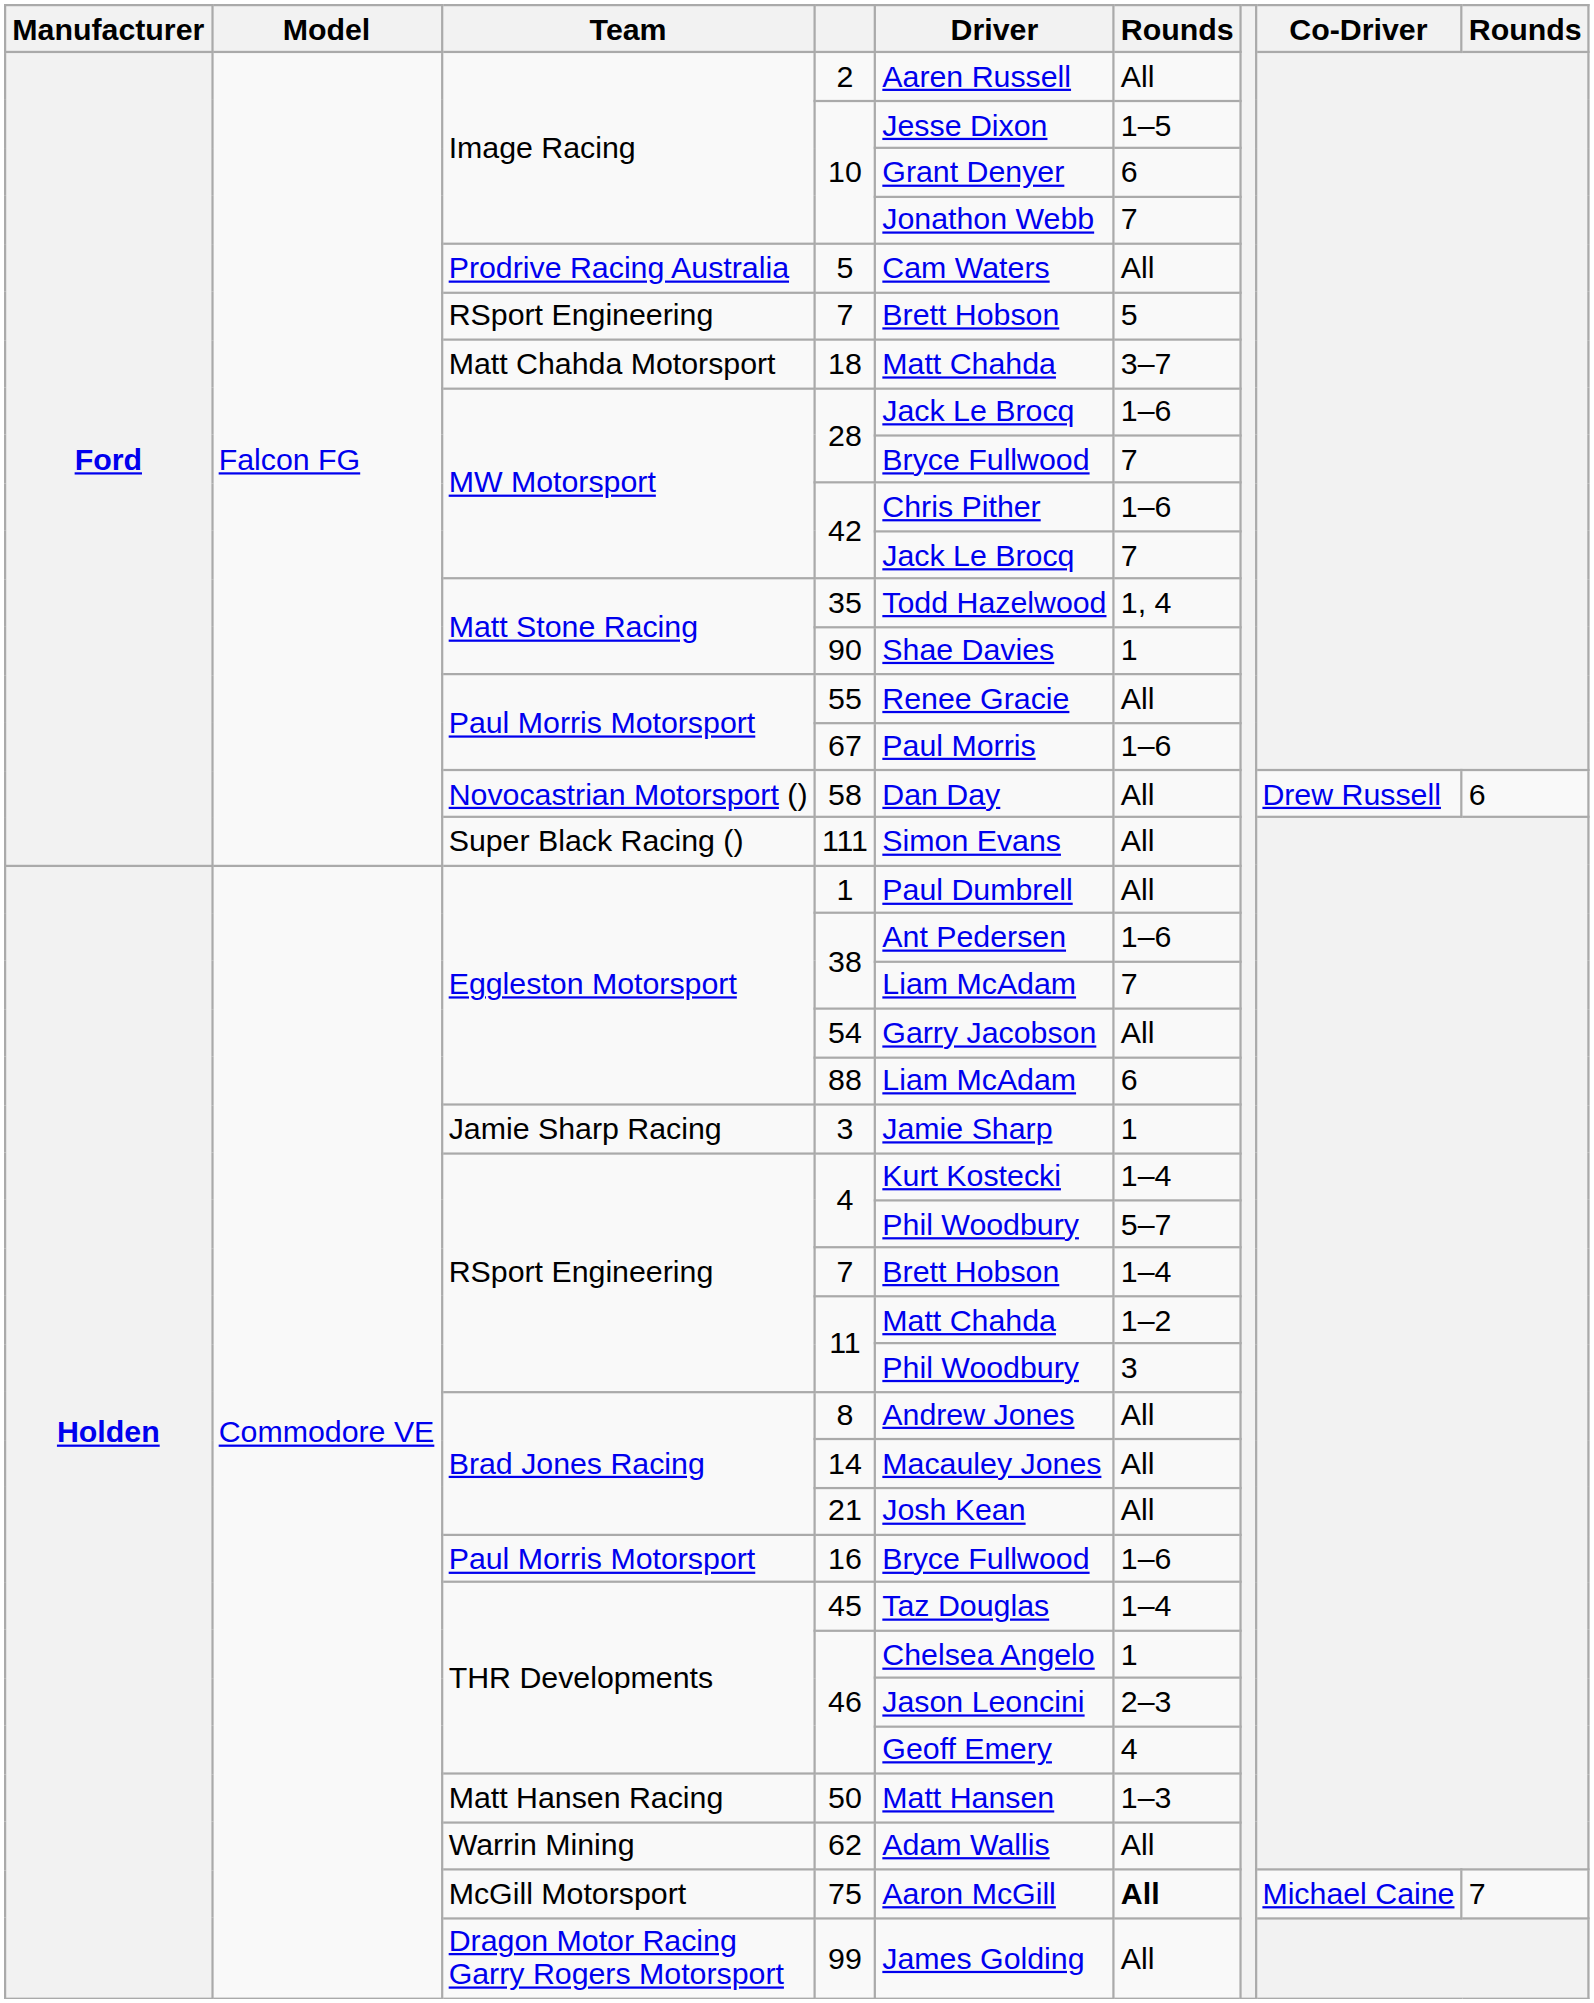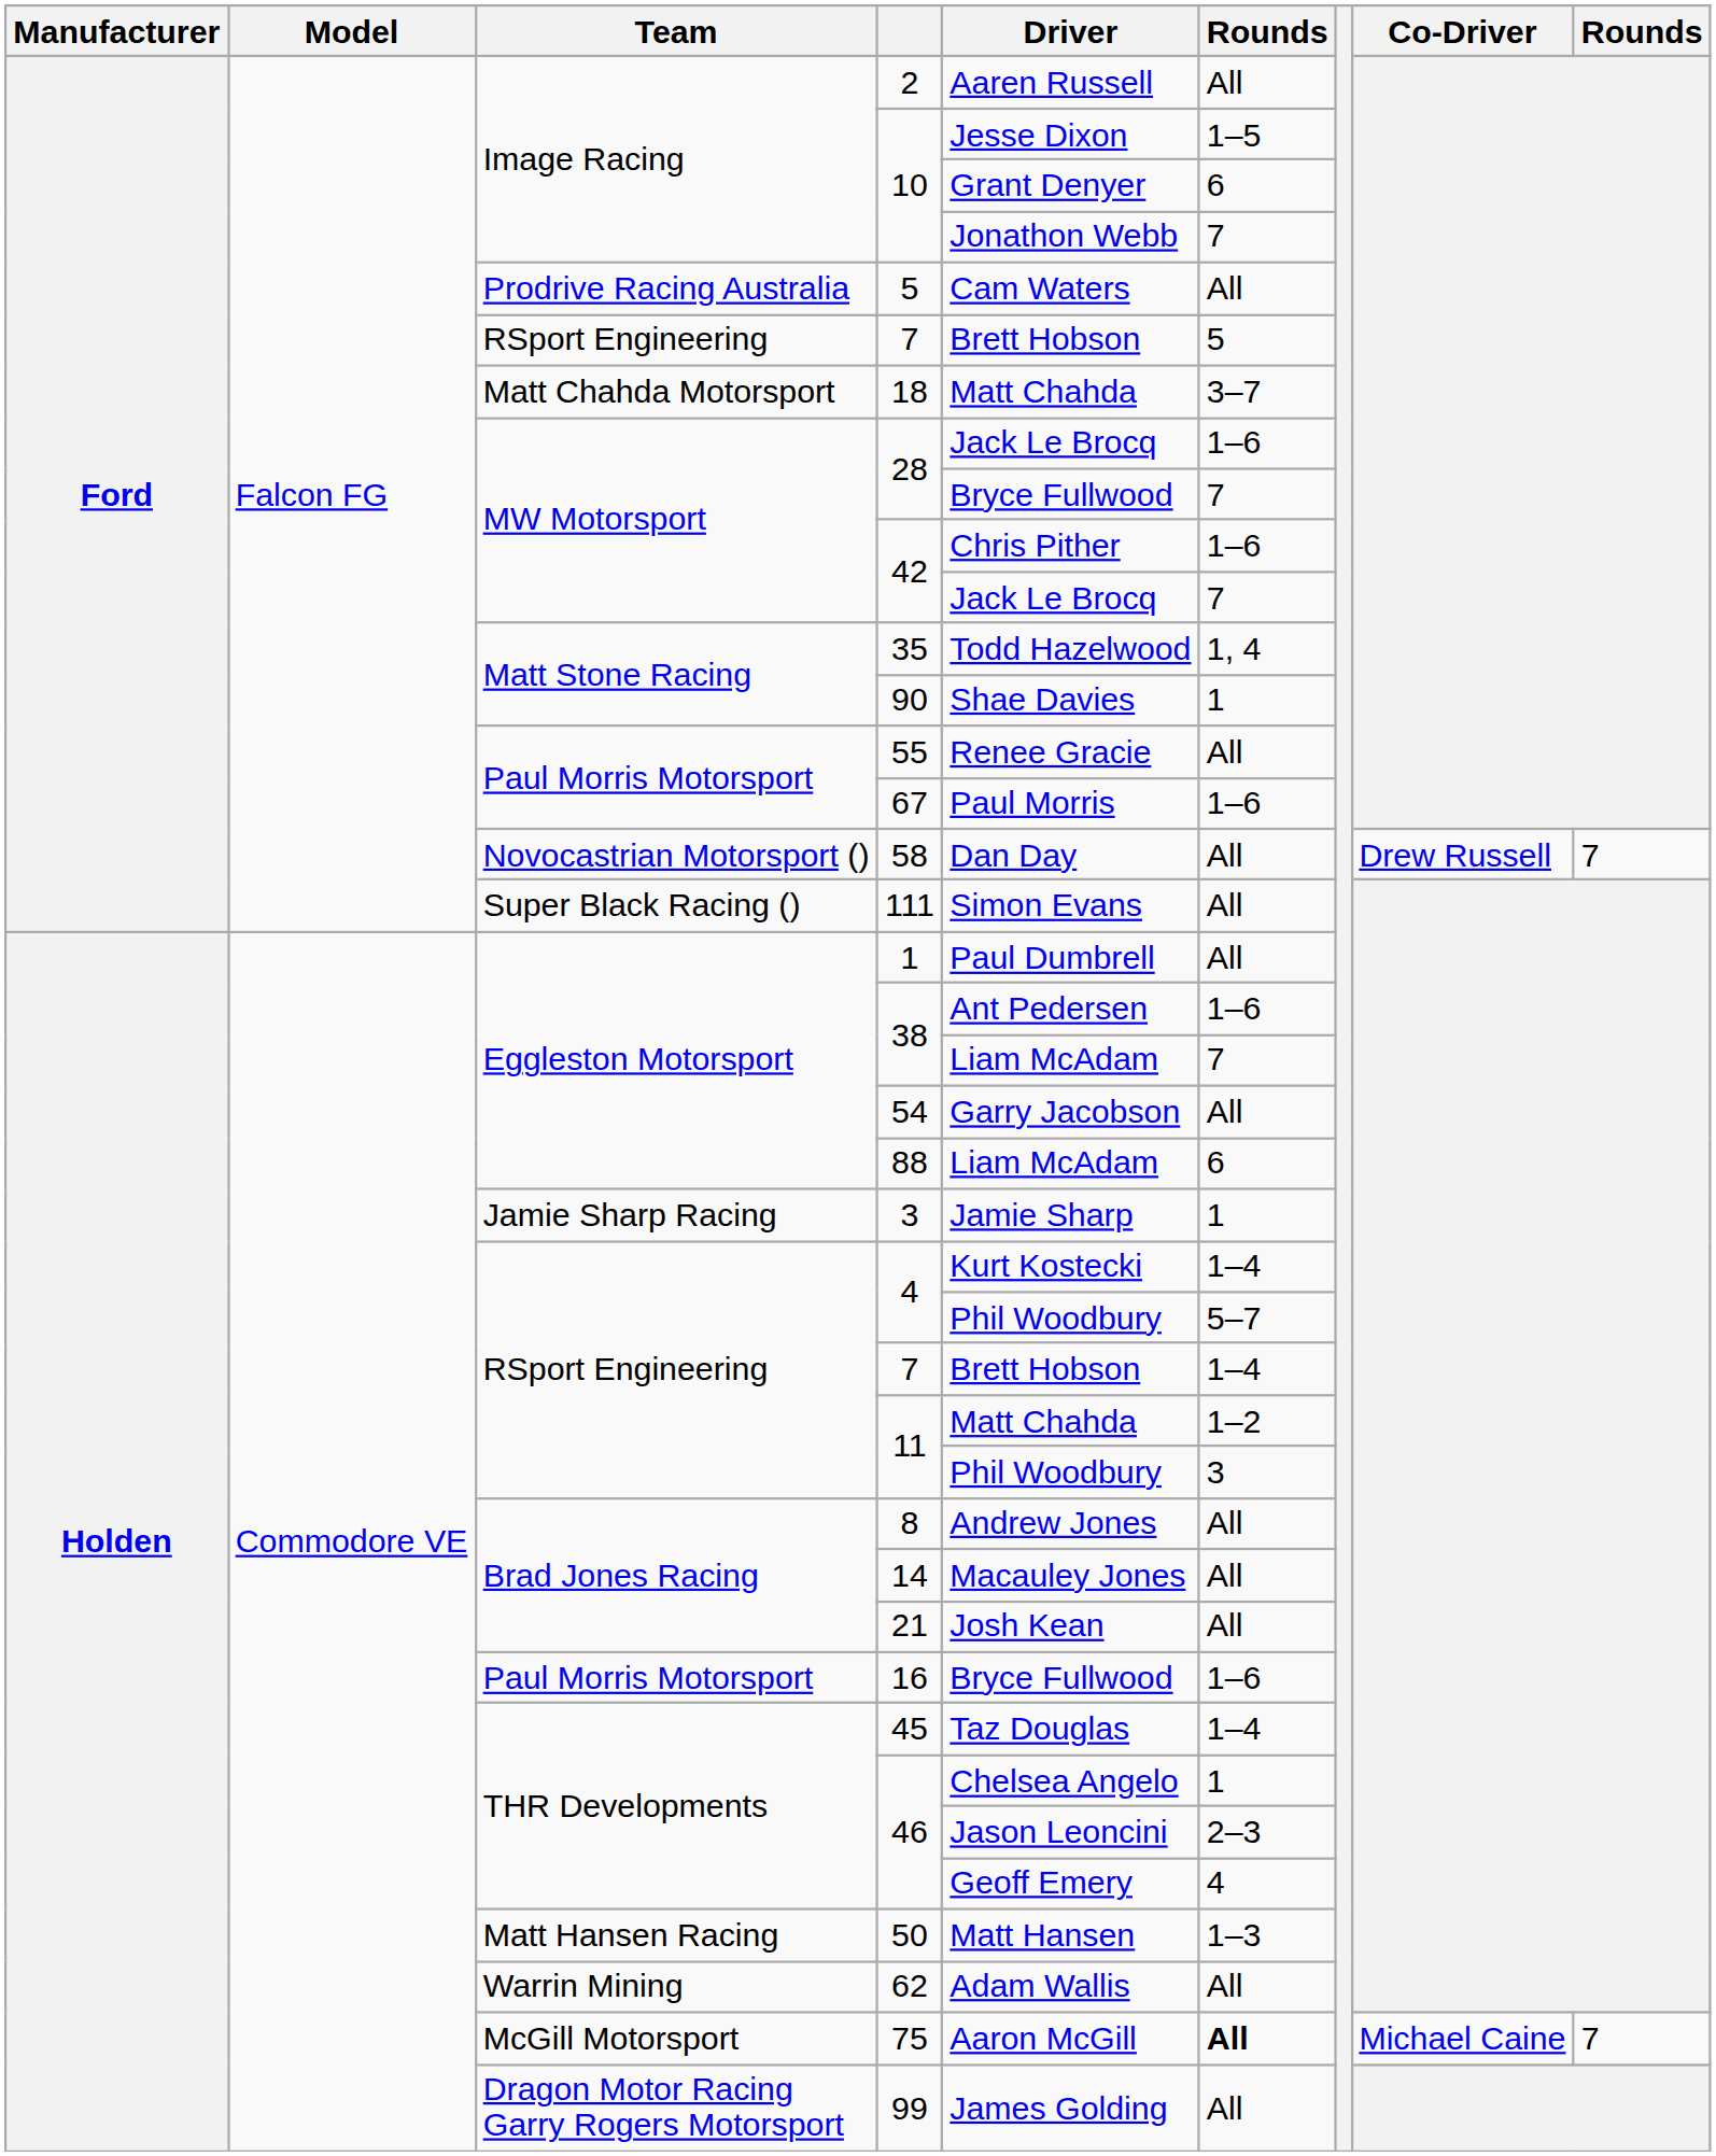 <table class="wikitable" style="font-size: 85%">
 <tr>
 <th>Manufacturer</th>
 <th>Model</th>
 <th>Team</th>
 <th valign="middle"></th>
 <th>Driver</th>
 <th>Rounds</th>
 <th rowspan=41></th>
 <th>Co-Driver</th>
 <th>Rounds</th>
 </tr>
 <tr>
 <th rowspan=17><a href='#'>Ford</a></th>
 <td rowspan=17><a href='#'>Falcon FG</a></td>
 <td rowspan=4>Image Racing</td>
 <td align="middle">2</td>
 <td> <a href='#'>Aaren Russell</a></td>
 <td>All</td>
 <th rowspan=15 colspan=2></th>
 </tr>
 <tr>
 <td align="middle" rowspan=3>10</td>
 <td> <a href='#'>Jesse Dixon</a></td>
 <td>1–5</td>
 </tr>
 <tr>
 <td> <a href='#'>Grant Denyer</a></td>
 <td>6</td>
 </tr>
 <tr>
 <td> <a href='#'>Jonathon Webb</a></td>
 <td>7</td>
 </tr>
 <tr>
 <td><a href='#'>Prodrive Racing Australia</a></td>
 <td align="middle">5</td>
 <td> <a href='#'>Cam Waters</a></td>
 <td>All</td>
 </tr>
 <tr>
 <td>RSport Engineering</td>
 <td align="middle">7</td>
 <td> <a href='#'>Brett Hobson</a></td>
 <td>5</td>
 </tr>
 <tr>
 <td>Matt Chahda Motorsport</td>
 <td align="middle">18</td>
 <td> <a href='#'>Matt Chahda</a></td>
 <td>3–7</td>
 </tr>
 <tr>
 <td rowspan=4><a href='#'>MW Motorsport</a></td>
 <td align="middle" rowspan=2>28</td>
 <td> <a href='#'>Jack Le Brocq</a></td>
 <td>1–6</td>
 </tr>
 <tr>
 <td> <a href='#'>Bryce Fullwood</a></td>
 <td>7</td>
 </tr>
 <tr>
 <td align="middle" rowspan=2>42</td>
 <td> <a href='#'>Chris Pither</a></td>
 <td>1–6</td>
 </tr>
 <tr>
 <td> <a href='#'>Jack Le Brocq</a></td>
 <td>7</td>
 </tr>
 <tr>
 <td rowspan=2><a href='#'>Matt Stone Racing</a></td>
 <td align="middle">35</td>
 <td> <a href='#'>Todd Hazelwood</a></td>
 <td>1, 4</td>
 </tr>
 <tr>
 <td align="middle">90</td>
 <td> <a href='#'>Shae Davies</a></td>
 <td>1</td>
 </tr>
 <tr>
 <td rowspan=2><a href='#'>Paul Morris Motorsport</a></td>
 <td align="middle">55</td>
 <td> <a href='#'>Renee Gracie</a></td>
 <td>All</td>
 </tr>
 <tr>
 <td align="middle">67</td>
 <td> <a href='#'>Paul Morris</a></td>
 <td>1–6</td>
 </tr>
 <tr>
 <td><a href='#'>Novocastrian Motorsport</a> ()</td>
 <td align="middle">58</td>
 <td> <a href='#'>Dan Day</a></td>
 <td>All</td>
 <td> <a href='#'>Drew Russell</a></td>
-<td>6</td>
+<td>7</td>
 </tr>
 <tr>
 <td>Super Black Racing ()</td>
 <td align="middle">111</td>
 <td> <a href='#'>Simon Evans</a></td>
 <td>All</td>
 <th rowspan=22 colspan=2></th>
 </tr>
 <tr>
 <th rowspan=23><a href='#'>Holden</a></th>
 <td rowspan=23><a href='#'>Commodore VE</a></td>
 <td rowspan=5><a href='#'>Eggleston Motorsport</a></td>
 <td align="middle">1</td>
 <td> <a href='#'>Paul Dumbrell</a></td>
 <td>All</td>
 </tr>
 <tr>
 <td align="middle" rowspan=2>38</td>
 <td> <a href='#'>Ant Pedersen</a></td>
 <td>1–6</td>
 </tr>
 <tr>
 <td> <a href='#'>Liam McAdam</a></td>
 <td>7</td>
 </tr>
 <tr>
 <td align="middle">54</td>
 <td> <a href='#'>Garry Jacobson</a></td>
 <td>All</td>
 </tr>
 <tr>
 <td align="middle">88</td>
 <td> <a href='#'>Liam McAdam</a></td>
 <td>6</td>
 </tr>
 <tr>
 <td>Jamie Sharp Racing</td>
 <td align="middle">3</td>
 <td> <a href='#'>Jamie Sharp</a></td>
 <td>1</td>
 </tr>
 <tr>
 <td rowspan=5>RSport Engineering</td>
 <td align="middle" rowspan=2>4</td>
 <td> <a href='#'>Kurt Kostecki</a></td>
 <td>1–4</td>
 </tr>
 <tr>
 <td> <a href='#'>Phil Woodbury</a></td>
 <td>5–7</td>
 </tr>
 <tr>
 <td align="middle">7</td>
 <td> <a href='#'>Brett Hobson</a></td>
 <td>1–4</td>
 </tr>
 <tr>
 <td align="middle" rowspan=2>11</td>
 <td> <a href='#'>Matt Chahda</a></td>
 <td>1–2</td>
 </tr>
 <tr>
 <td> <a href='#'>Phil Woodbury</a></td>
 <td>3</td>
 </tr>
 <tr>
 <td rowspan=3><a href='#'>Brad Jones Racing</a></td>
 <td align="middle">8</td>
 <td> <a href='#'>Andrew Jones</a></td>
 <td>All</td>
 </tr>
 <tr>
 <td align="middle">14</td>
 <td> <a href='#'>Macauley Jones</a></td>
 <td>All</td>
 </tr>
 <tr>
 <td align="middle">21</td>
 <td> <a href='#'>Josh Kean</a></td>
 <td>All</td>
 </tr>
 <tr>
 <td><a href='#'>Paul Morris Motorsport</a></td>
 <td align="middle">16</td>
 <td> <a href='#'>Bryce Fullwood</a></td>
 <td>1–6</td>
 </tr>
 <tr>
 <td rowspan=4>THR Developments</td>
 <td align="middle">45</td>
 <td> <a href='#'>Taz Douglas</a></td>
 <td>1–4</td>
 </tr>
 <tr>
 <td align="middle" rowspan=3>46</td>
 <td> <a href='#'>Chelsea Angelo</a></td>
 <td>1</td>
 </tr>
 <tr>
 <td> <a href='#'>Jason Leoncini</a></td>
 <td>2–3</td>
 </tr>
 <tr>
 <td> <a href='#'>Geoff Emery</a></td>
 <td>4</td>
 </tr>
 <tr>
 <td>Matt Hansen Racing</td>
 <td align="middle">50</td>
 <td> <a href='#'>Matt Hansen</a></td>
 <td>1–3</td>
 </tr>
 <tr>
 <td>Warrin Mining</td>
 <td align="middle">62</td>
 <td> <a href='#'>Adam Wallis</a></td>
 <td>All</td>
 </tr>
 <tr>
 <td>McGill Motorsport</td>
 <td align="middle">75</td>
 <td> <a href='#'>Aaron McGill</a></td>
 <td><strong>All</strong></td>
 <td> <a href='#'>Michael Caine</a></td>
 <td>7</td>
 </tr>
 <tr>
 <td><a href='#'>Dragon Motor Racing</a><br><a href='#'>Garry Rogers Motorsport</a></td>
 <td align="middle">99</td>
 <td> <a href='#'>James Golding</a></td>
 <td>All</td>
 <th colspan=2></th>
 </tr>
 </table>
